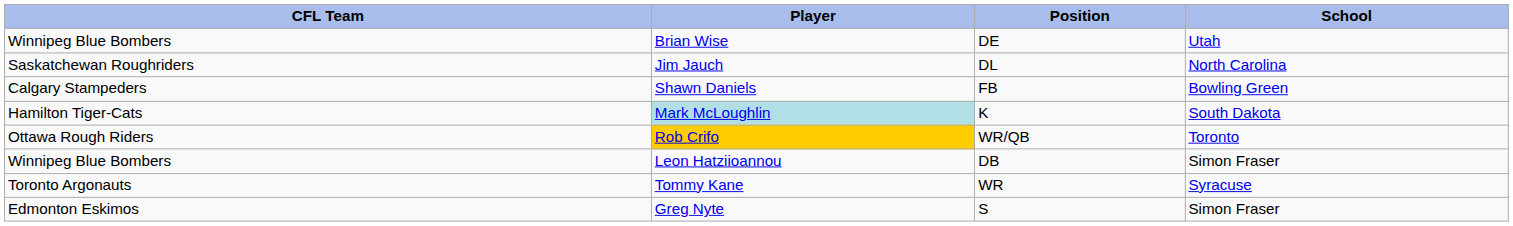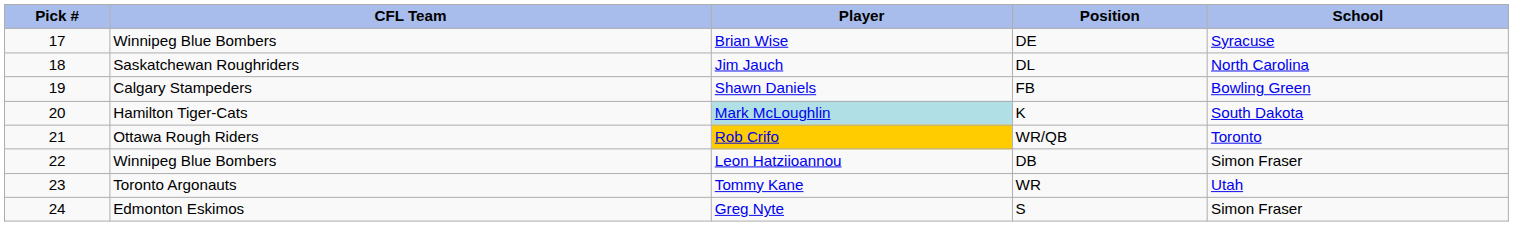 <table class="wikitable" style="width: 100%">
 <tr>
+<th style="background:#a8bdec; width:7%;">Pick #</th>
 <th style="width:40%; background:#a8bdec;">CFL Team</th>
 <th style="width:20%; background:#a8bdec;">Player</th>
 <th style="width:13%; background:#a8bdec;">Position</th>
 <th style="width:20%; background:#a8bdec;">School</th>
 </tr>
 <tr>
+<td align=center>17</td>
 <td>Winnipeg Blue Bombers</td>
 <td><a href='#'>Brian Wise</a></td>
 <td>DE</td>
-<td><a href='#'>Utah</a></td>
+<td><a href='#'>Syracuse</a></td>
 </tr>
 <tr>
+<td align=center>18</td>
 <td>Saskatchewan Roughriders</td>
 <td><a href='#'>Jim Jauch</a></td>
 <td>DL</td>
 <td><a href='#'>North Carolina</a></td>
 </tr>
 <tr>
+<td align=center>19</td>
 <td>Calgary Stampeders</td>
 <td><a href='#'>Shawn Daniels</a></td>
 <td>FB</td>
 <td><a href='#'>Bowling Green</a></td>
 </tr>
 <tr>
+<td align=center>20</td>
 <td>Hamilton Tiger-Cats</td>
 <td style="background:#b0e0e6;"><a href='#'>Mark McLoughlin</a></td>
 <td>K</td>
 <td><a href='#'>South Dakota</a></td>
 </tr>
 <tr>
+<td align=center>21</td>
 <td>Ottawa Rough Riders</td>
 <td style="background:#fc0;"><a href='#'>Rob Crifo</a></td>
 <td>WR/QB</td>
 <td><a href='#'>Toronto</a></td>
 </tr>
 <tr>
+<td align=center>22</td>
 <td>Winnipeg Blue Bombers</td>
 <td><a href='#'>Leon Hatziioannou</a></td>
 <td>DB</td>
 <td>Simon Fraser</td>
 </tr>
 <tr>
+<td align=center>23</td>
 <td>Toronto Argonauts</td>
 <td><a href='#'>Tommy Kane</a></td>
 <td>WR</td>
-<td><a href='#'>Syracuse</a></td>
+<td><a href='#'>Utah</a></td>
 </tr>
 <tr>
+<td align=center>24</td>
 <td>Edmonton Eskimos</td>
 <td><a href='#'>Greg Nyte</a></td>
 <td>S</td>
 <td>Simon Fraser</td>
 </tr>
 </table>
